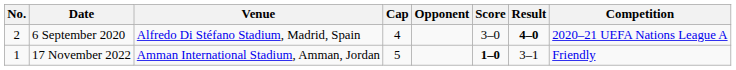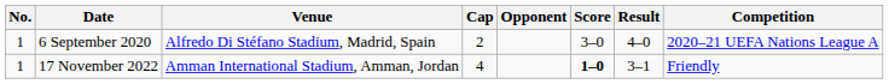 <table class="wikitable sortable">
 <tr>
 <th>No.</th>
 <th>Date</th>
 <th>Venue</th>
 <th>Cap</th>
 <th>Opponent</th>
 <th>Score</th>
 <th>Result</th>
 <th>Competition</th>
 </tr>
 <tr>
-<td align=center>2</td>
+<td align=center>1</td>
 <td>6 September 2020</td>
 <td><a href='#'>Alfredo Di Stéfano Stadium</a>, Madrid, Spain</td>
-<td align=center>4</td>
+<td align=center>2</td>
 <td></td>
 <td align=center>3–0</td>
-<td align=center><strong>4–0</strong></td>
+<td align=center>4–0</td>
 <td><a href='#'>2020–21 UEFA Nations League A</a></td>
 </tr>
 <tr>
 <td align=center>1</td>
 <td>17 November 2022</td>
 <td><a href='#'>Amman International Stadium</a>, Amman, Jordan</td>
-<td align=center>5</td>
+<td align=center>4</td>
 <td></td>
 <td align=center><strong>1–0</strong></td>
 <td align=center>3–1</td>
 <td><a href='#'>Friendly</a></td>
 </tr>
 </table>
